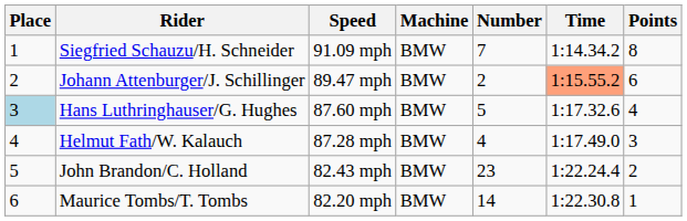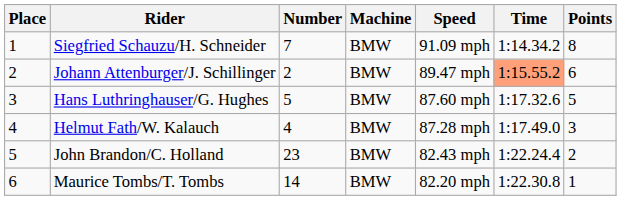 <table class="wikitable" style="font-size: 95%;">
 <tr>
 <th>Place</th>
 <th>Rider</th>
+<th>Number</th>
+<th>Machine</th>
 <th>Speed</th>
-<th>Machine</th>
-<th>Number</th>
 <th>Time</th>
 <th>Points</th>
 </tr>
 <tr>
 <td>1</td>
 <td> <a href='#'>Siegfried Schauzu</a>/H. Schneider</td>
+<td>7</td>
+<td>BMW</td>
 <td>91.09 mph</td>
-<td>BMW</td>
-<td>7</td>
 <td>1:14.34.2</td>
 <td>8</td>
 </tr>
 <tr>
 <td>2</td>
 <td> <a href='#'>Johann Attenburger</a>/J. Schillinger</td>
+<td>2</td>
+<td>BMW</td>
 <td>89.47 mph</td>
-<td>BMW</td>
-<td>2</td>
 <td style="background: lightsalmon;">1:15.55.2</td>
 <td>6</td>
 </tr>
 <tr>
-<td style="background: lightblue;">3</td>
+<td>3</td>
 <td> <a href='#'>Hans Luthringhauser</a>/G. Hughes</td>
+<td>5</td>
+<td>BMW</td>
 <td>87.60 mph</td>
-<td>BMW</td>
+<td>1:17.32.6</td>
 <td>5</td>
-<td>1:17.32.6</td>
-<td>4</td>
 </tr>
 <tr>
 <td>4</td>
 <td> <a href='#'>Helmut Fath</a>/W. Kalauch</td>
+<td>4</td>
+<td>BMW</td>
 <td>87.28 mph</td>
-<td>BMW</td>
-<td>4</td>
 <td>1:17.49.0</td>
 <td>3</td>
 </tr>
 <tr>
 <td>5</td>
 <td> John Brandon/C. Holland</td>
+<td>23</td>
+<td>BMW</td>
 <td>82.43 mph</td>
-<td>BMW</td>
-<td>23</td>
 <td>1:22.24.4</td>
 <td>2</td>
 </tr>
 <tr>
 <td>6</td>
 <td> Maurice Tombs/T. Tombs</td>
+<td>14</td>
+<td>BMW</td>
 <td>82.20 mph</td>
-<td>BMW</td>
-<td>14</td>
 <td>1:22.30.8</td>
 <td>1</td>
 </tr>
 </table>
